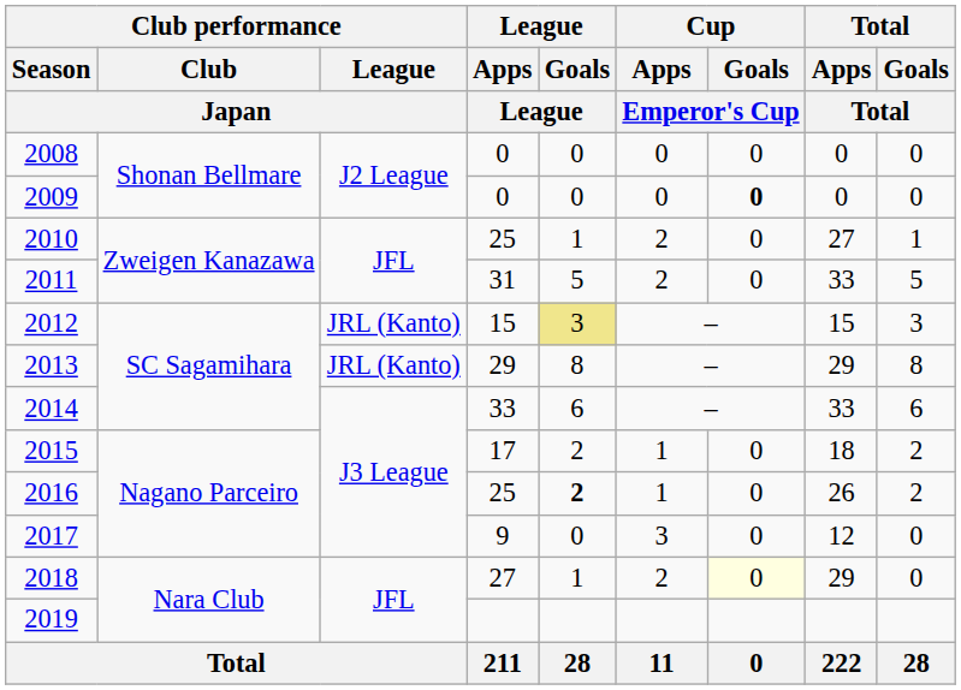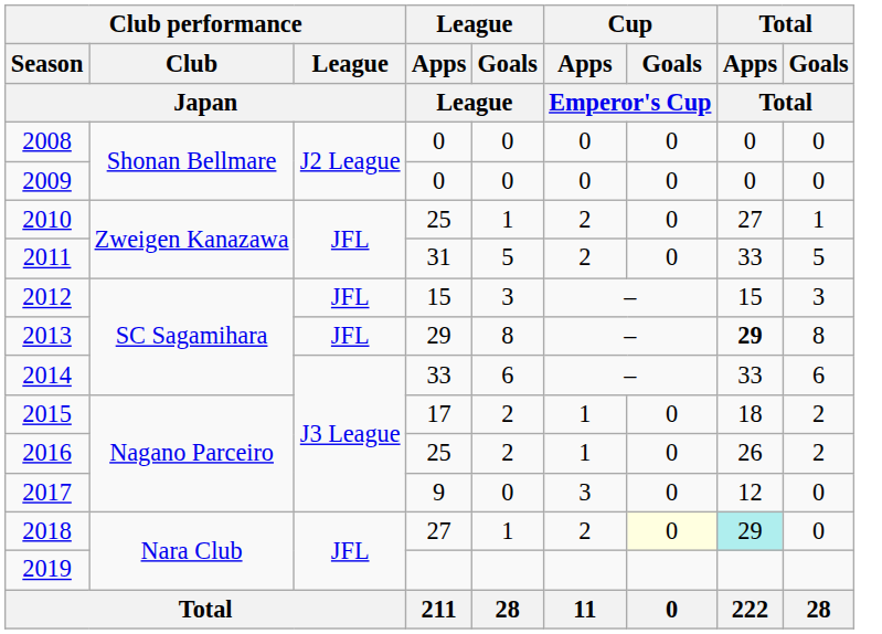 <table class="wikitable" style="text-align:center;">
 <tr>
 <th colspan=3>Club performance</th>
 <th colspan=2>League</th>
 <th colspan=2>Cup</th>
 <th colspan=2>Total</th>
 </tr>
 <tr>
 <th>Season</th>
 <th>Club</th>
 <th>League</th>
 <th>Apps</th>
 <th>Goals</th>
 <th>Apps</th>
 <th>Goals</th>
 <th>Apps</th>
 <th>Goals</th>
 </tr>
 <tr>
 <th colspan=3>Japan</th>
 <th colspan=2>League</th>
 <th colspan=2><a href='#'>Emperor's Cup</a></th>
 <th colspan=2>Total</th>
 </tr>
 <tr>
 <td><a href='#'>2008</a></td>
 <td rowspan="2"><a href='#'>Shonan Bellmare</a></td>
 <td rowspan="2"><a href='#'>J2 League</a></td>
 <td>0</td>
 <td>0</td>
 <td>0</td>
 <td>0</td>
 <td>0</td>
 <td>0</td>
 </tr>
 <tr>
 <td><a href='#'>2009</a></td>
 <td>0</td>
 <td>0</td>
 <td>0</td>
-<td><strong>0</strong></td>
+<td>0</td>
 <td>0</td>
 <td>0</td>
 </tr>
 <tr>
 <td><a href='#'>2010</a></td>
 <td rowspan="2"><a href='#'>Zweigen Kanazawa</a></td>
 <td rowspan="2"><a href='#'>JFL</a></td>
 <td>25</td>
 <td>1</td>
 <td>2</td>
 <td>0</td>
 <td>27</td>
 <td>1</td>
 </tr>
 <tr>
 <td><a href='#'>2011</a></td>
 <td>31</td>
 <td>5</td>
 <td>2</td>
 <td>0</td>
 <td>33</td>
 <td>5</td>
 </tr>
 <tr>
 <td><a href='#'>2012</a></td>
 <td rowspan="3"><a href='#'>SC Sagamihara</a></td>
-<td><a href='#'>JRL (Kanto)</a></td>
+<td><a href='#'>JFL</a></td>
 <td>15</td>
-<td style="background: khaki;">3</td>
+<td>3</td>
 <td colspan="2">–</td>
 <td>15</td>
 <td>3</td>
 </tr>
 <tr>
 <td><a href='#'>2013</a></td>
-<td><a href='#'>JRL (Kanto)</a></td>
+<td><a href='#'>JFL</a></td>
 <td>29</td>
 <td>8</td>
 <td colspan="2">–</td>
-<td>29</td>
+<td><strong>29</strong></td>
 <td>8</td>
 </tr>
 <tr>
 <td><a href='#'>2014</a></td>
 <td rowspan="4"><a href='#'>J3 League</a></td>
 <td>33</td>
 <td>6</td>
 <td colspan="2">–</td>
 <td>33</td>
 <td>6</td>
 </tr>
 <tr>
 <td><a href='#'>2015</a></td>
 <td rowspan="3"><a href='#'>Nagano Parceiro</a></td>
 <td>17</td>
 <td>2</td>
 <td>1</td>
 <td>0</td>
 <td>18</td>
 <td>2</td>
 </tr>
 <tr>
 <td><a href='#'>2016</a></td>
 <td>25</td>
-<td><strong>2</strong></td>
+<td>2</td>
 <td>1</td>
 <td>0</td>
 <td>26</td>
 <td>2</td>
 </tr>
 <tr>
 <td><a href='#'>2017</a></td>
 <td>9</td>
 <td>0</td>
 <td>3</td>
 <td>0</td>
 <td>12</td>
 <td>0</td>
 </tr>
 <tr>
 <td><a href='#'>2018</a></td>
 <td rowspan="2"><a href='#'>Nara Club</a></td>
 <td rowspan="2"><a href='#'>JFL</a></td>
 <td>27</td>
 <td>1</td>
 <td>2</td>
 <td style="background: lightyellow;">0</td>
-<td>29</td>
+<td style="background: paleturquoise;">29</td>
 <td>0</td>
 </tr>
 <tr>
 <td><a href='#'>2019</a></td>
 <td></td>
 <td></td>
 <td></td>
 <td></td>
 <td></td>
 <td></td>
 </tr>
 <tr>
 <th colspan=3>Total</th>
 <th>211</th>
 <th>28</th>
 <th>11</th>
 <th>0</th>
 <th>222</th>
 <th>28</th>
 </tr>
 </table>
